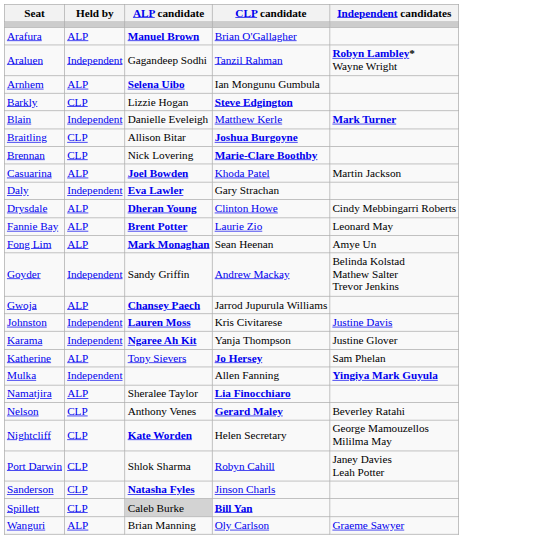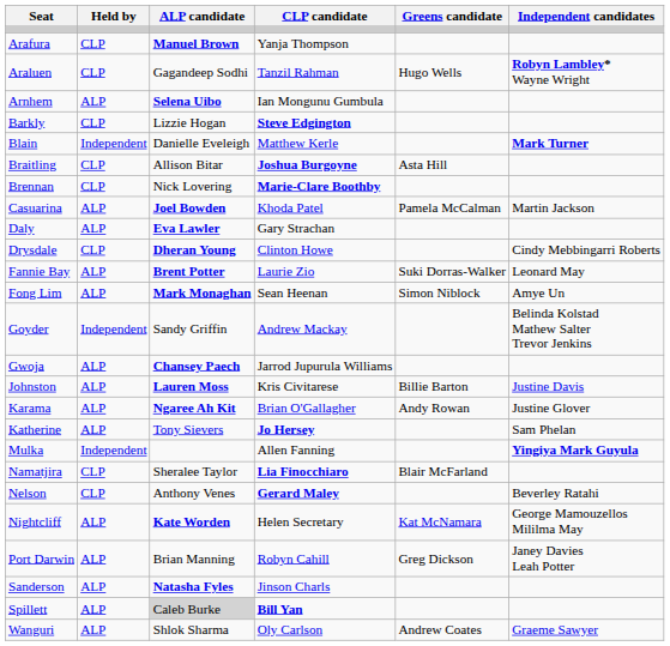 <table class="wikitable">
 <tr>
 <th>Seat</th>
 <th>Held by</th>
 <th><a href='#'>ALP</a> candidate</th>
 <th><a href='#'>CLP</a> candidate</th>
+<th><a href='#'>Greens</a> candidate</th>
 <th><a href='#'>Independent</a> candidates</th>
 </tr>
 <tr bgcolor="#cccccc">
 <td></td>
 <td></td>
 <td></td>
 <td></td>
 <td></td>
+<td></td>
 </tr>
 <tr>
 <td><a href='#'>Arafura</a></td>
-<td><a href='#'>ALP</a></td>
+<td><a href='#'>CLP</a></td>
 <td><strong><a href='#'>Manuel Brown</a></strong></td>
-<td><a href='#'>Brian O'Gallagher</a></td>
+<td>Yanja Thompson</td>
+<td></td>
 <td></td>
 </tr>
 <tr>
 <td><a href='#'>Araluen</a></td>
-<td><a href='#'>Independent</a></td>
+<td><a href='#'>CLP</a></td>
 <td>Gagandeep Sodhi</td>
 <td><a href='#'>Tanzil Rahman</a></td>
+<td>Hugo Wells</td>
 <td><strong><a href='#'>Robyn Lambley</a>*</strong><br>Wayne Wright</td>
 </tr>
 <tr>
 <td><a href='#'>Arnhem</a></td>
 <td><a href='#'>ALP</a></td>
 <td><strong><a href='#'>Selena Uibo</a></strong></td>
 <td>Ian Mongunu Gumbula</td>
 <td></td>
+<td></td>
 </tr>
 <tr>
 <td><a href='#'>Barkly</a></td>
 <td><a href='#'>CLP</a></td>
 <td>Lizzie Hogan</td>
 <td><strong><a href='#'>Steve Edgington</a></strong></td>
 <td></td>
+<td></td>
 </tr>
 <tr>
 <td><a href='#'>Blain</a></td>
 <td><a href='#'>Independent</a></td>
 <td>Danielle Eveleigh</td>
 <td><a href='#'>Matthew Kerle</a></td>
+<td></td>
 <td><strong><a href='#'>Mark Turner</a></strong></td>
 </tr>
 <tr>
 <td><a href='#'>Braitling</a></td>
 <td><a href='#'>CLP</a></td>
 <td>Allison Bitar</td>
 <td><strong><a href='#'>Joshua Burgoyne</a></strong></td>
+<td>Asta Hill</td>
 <td></td>
 </tr>
 <tr>
 <td><a href='#'>Brennan</a></td>
 <td><a href='#'>CLP</a></td>
 <td>Nick Lovering</td>
 <td><strong><a href='#'>Marie-Clare Boothby</a></strong></td>
 <td></td>
+<td></td>
 </tr>
 <tr>
 <td><a href='#'>Casuarina</a></td>
 <td><a href='#'>ALP</a></td>
 <td><strong><a href='#'>Joel Bowden</a></strong></td>
 <td><a href='#'>Khoda Patel</a></td>
+<td>Pamela McCalman</td>
 <td>Martin Jackson</td>
 </tr>
 <tr>
 <td><a href='#'>Daly</a></td>
-<td><a href='#'>Independent</a></td>
+<td><a href='#'>ALP</a></td>
 <td><strong><a href='#'>Eva Lawler</a></strong></td>
 <td>Gary Strachan</td>
+<td></td>
 <td></td>
 </tr>
 <tr>
 <td><a href='#'>Drysdale</a></td>
-<td><a href='#'>ALP</a></td>
+<td><a href='#'>CLP</a></td>
 <td><strong><a href='#'>Dheran Young</a></strong></td>
 <td><a href='#'>Clinton Howe</a></td>
+<td></td>
 <td>Cindy Mebbingarri Roberts</td>
 </tr>
 <tr>
 <td><a href='#'>Fannie Bay</a></td>
 <td><a href='#'>ALP</a></td>
 <td><strong><a href='#'>Brent Potter</a></strong></td>
 <td><a href='#'>Laurie Zio</a></td>
+<td>Suki Dorras-Walker</td>
 <td>Leonard May</td>
 </tr>
 <tr>
 <td><a href='#'>Fong Lim</a></td>
 <td><a href='#'>ALP</a></td>
 <td><strong><a href='#'>Mark Monaghan</a></strong></td>
 <td>Sean Heenan</td>
+<td>Simon Niblock</td>
 <td>Amye Un</td>
 </tr>
 <tr>
 <td><a href='#'>Goyder</a></td>
 <td><a href='#'>Independent</a></td>
 <td>Sandy Griffin</td>
 <td><a href='#'>Andrew Mackay</a></td>
+<td></td>
 <td>Belinda Kolstad<br>Mathew Salter<br>Trevor Jenkins</td>
 </tr>
 <tr>
 <td><a href='#'>Gwoja</a></td>
 <td><a href='#'>ALP</a></td>
 <td><strong><a href='#'>Chansey Paech</a></strong></td>
 <td>Jarrod Jupurula Williams</td>
 <td></td>
+<td></td>
 </tr>
 <tr>
 <td><a href='#'>Johnston</a></td>
-<td><a href='#'>Independent</a></td>
+<td><a href='#'>ALP</a></td>
 <td><strong><a href='#'>Lauren Moss</a></strong></td>
 <td>Kris Civitarese</td>
+<td>Billie Barton</td>
 <td><a href='#'>Justine Davis</a></td>
 </tr>
 <tr>
 <td><a href='#'>Karama</a></td>
-<td><a href='#'>Independent</a></td>
+<td><a href='#'>ALP</a></td>
 <td><strong><a href='#'>Ngaree Ah Kit</a></strong></td>
-<td>Yanja Thompson</td>
+<td><a href='#'>Brian O'Gallagher</a></td>
+<td>Andy Rowan</td>
 <td>Justine Glover</td>
 </tr>
 <tr>
 <td><a href='#'>Katherine</a></td>
 <td><a href='#'>ALP</a></td>
 <td><a href='#'>Tony Sievers</a></td>
 <td><strong><a href='#'>Jo Hersey</a></strong></td>
+<td></td>
 <td>Sam Phelan</td>
 </tr>
 <tr>
 <td><a href='#'>Mulka</a></td>
 <td><a href='#'>Independent</a></td>
 <td></td>
 <td>Allen Fanning</td>
+<td></td>
 <td><strong><a href='#'>Yingiya Mark Guyula</a></strong></td>
 </tr>
 <tr>
 <td><a href='#'>Namatjira</a></td>
-<td><a href='#'>ALP</a></td>
+<td><a href='#'>CLP</a></td>
 <td>Sheralee Taylor</td>
 <td><strong><a href='#'>Lia Finocchiaro</a></strong></td>
+<td>Blair McFarland</td>
 <td></td>
 </tr>
 <tr>
 <td><a href='#'>Nelson</a></td>
 <td><a href='#'>CLP</a></td>
 <td>Anthony Venes</td>
 <td><strong><a href='#'>Gerard Maley</a></strong></td>
+<td></td>
 <td>Beverley Ratahi</td>
 </tr>
 <tr>
 <td><a href='#'>Nightcliff</a></td>
-<td><a href='#'>CLP</a></td>
+<td><a href='#'>ALP</a></td>
 <td><strong><a href='#'>Kate Worden</a></strong></td>
 <td>Helen Secretary</td>
+<td><a href='#'>Kat McNamara</a></td>
 <td>George Mamouzellos<br>Mililma May</td>
 </tr>
 <tr>
 <td><a href='#'>Port Darwin</a></td>
-<td><a href='#'>CLP</a></td>
-<td>Shlok Sharma</td>
+<td><a href='#'>ALP</a></td>
+<td>Brian Manning</td>
 <td><a href='#'>Robyn Cahill</a></td>
+<td>Greg Dickson</td>
 <td>Janey Davies<br>Leah Potter</td>
 </tr>
 <tr>
 <td><a href='#'>Sanderson</a></td>
-<td><a href='#'>CLP</a></td>
+<td><a href='#'>ALP</a></td>
 <td><strong><a href='#'>Natasha Fyles</a></strong></td>
 <td><a href='#'>Jinson Charls</a></td>
+<td></td>
 <td></td>
 </tr>
 <tr>
 <td><a href='#'>Spillett</a></td>
-<td><a href='#'>CLP</a></td>
+<td><a href='#'>ALP</a></td>
 <td style="background: lightgrey;">Caleb Burke</td>
 <td><strong><a href='#'>Bill Yan</a></strong></td>
+<td></td>
 <td></td>
 </tr>
 <tr>
 <td><a href='#'>Wanguri</a></td>
 <td><a href='#'>ALP</a></td>
-<td>Brian Manning</td>
+<td>Shlok Sharma</td>
 <td><a href='#'>Oly Carlson</a></td>
+<td>Andrew Coates</td>
 <td><a href='#'>Graeme Sawyer</a></td>
 </tr>
 </table>
